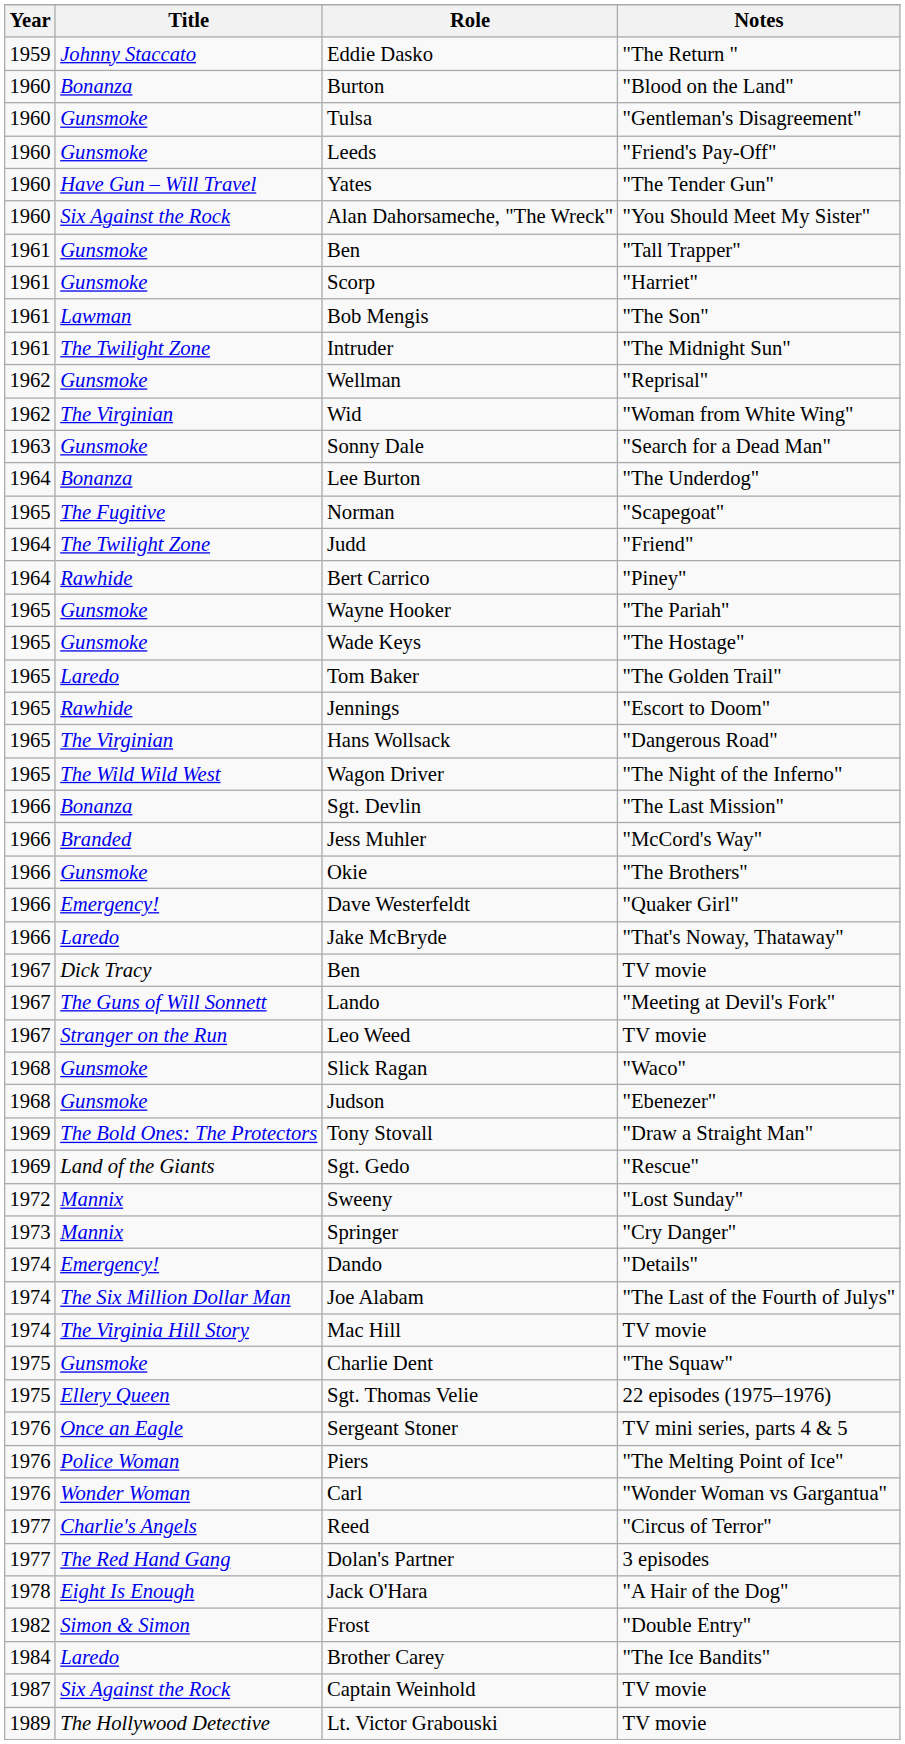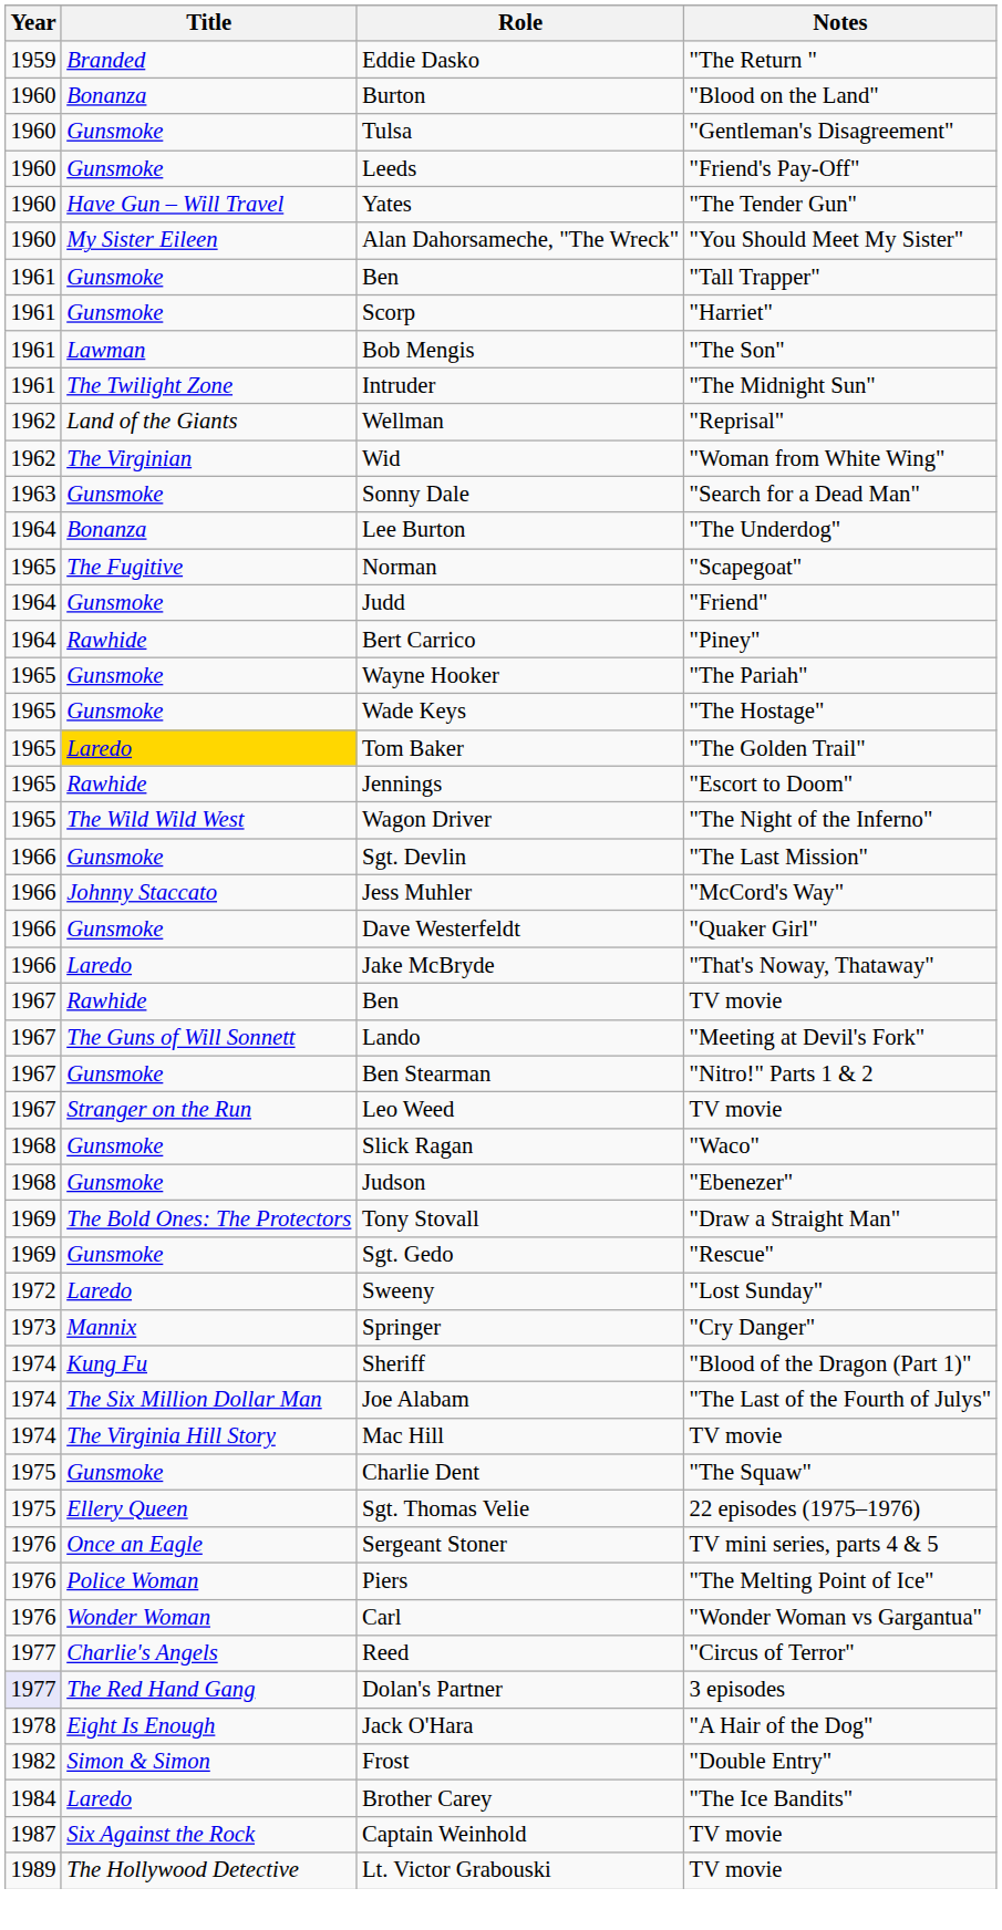 <table class="wikitable sortable">
 <tr>
 </tr>
 <tr>
 <th>Year</th>
 <th>Title</th>
 <th>Role</th>
 <th>Notes</th>
 </tr>
 <tr>
 <td>1959</td>
-<td><em><a href='#'>Johnny Staccato</a></em></td>
+<td><em><a href='#'>Branded</a></em></td>
 <td>Eddie Dasko</td>
 <td>"The Return "</td>
 </tr>
 <tr>
 <td>1960</td>
 <td><em><a href='#'>Bonanza</a></em></td>
 <td>Burton</td>
 <td>"Blood on the Land"</td>
 </tr>
 <tr>
 <td>1960</td>
 <td><em><a href='#'>Gunsmoke</a></em></td>
 <td>Tulsa</td>
 <td>"Gentleman's Disagreement"</td>
 </tr>
 <tr>
 <td>1960</td>
 <td><em><a href='#'>Gunsmoke</a></em></td>
 <td>Leeds</td>
 <td>"Friend's Pay-Off"</td>
 </tr>
 <tr>
 <td>1960</td>
 <td><em><a href='#'>Have Gun – Will Travel</a></em></td>
 <td>Yates</td>
 <td>"The Tender Gun"</td>
 </tr>
 <tr>
 <td>1960</td>
-<td><em><a href='#'>Six Against the Rock</a></em></td>
+<td><em><a href='#'>My Sister Eileen</a></em></td>
 <td>Alan Dahorsameche, "The Wreck"</td>
 <td>"You Should Meet My Sister"</td>
 </tr>
 <tr>
 <td>1961</td>
 <td><em><a href='#'>Gunsmoke</a></em></td>
 <td>Ben</td>
 <td>"Tall Trapper"</td>
 </tr>
 <tr>
 <td>1961</td>
 <td><em><a href='#'>Gunsmoke</a></em></td>
 <td>Scorp</td>
 <td>"Harriet"</td>
 </tr>
 <tr>
 <td>1961</td>
 <td><em><a href='#'>Lawman</a></em></td>
 <td>Bob Mengis</td>
 <td>"The Son"</td>
 </tr>
 <tr>
 <td>1961</td>
 <td><em><a href='#'>The Twilight Zone</a></em></td>
 <td>Intruder</td>
 <td>"The Midnight Sun"</td>
 </tr>
 <tr>
 <td>1962</td>
-<td><em><a href='#'>Gunsmoke</a></em></td>
+<td><em>Land of the Giants</em></td>
 <td>Wellman</td>
 <td>"Reprisal"</td>
 </tr>
 <tr>
 <td>1962</td>
 <td><em><a href='#'>The Virginian</a></em></td>
 <td>Wid</td>
 <td>"Woman from White Wing"</td>
 </tr>
 <tr>
 <td>1963</td>
 <td><em><a href='#'>Gunsmoke</a></em></td>
 <td>Sonny Dale</td>
 <td>"Search for a Dead Man"</td>
 </tr>
 <tr>
 <td>1964</td>
 <td><em><a href='#'>Bonanza</a></em></td>
 <td>Lee Burton</td>
 <td>"The Underdog"</td>
 </tr>
 <tr>
 <td>1965</td>
 <td><em><a href='#'>The Fugitive</a></em></td>
 <td>Norman</td>
 <td>"Scapegoat"</td>
 </tr>
 <tr>
 <td>1964</td>
-<td><em><a href='#'>The Twilight Zone</a></em></td>
+<td><em><a href='#'>Gunsmoke</a></em></td>
 <td>Judd</td>
 <td>"Friend"</td>
 </tr>
 <tr>
 <td>1964</td>
 <td><em><a href='#'>Rawhide</a></em></td>
 <td>Bert Carrico</td>
 <td>"Piney"</td>
 </tr>
 <tr>
 <td>1965</td>
 <td><em><a href='#'>Gunsmoke</a></em></td>
 <td>Wayne Hooker</td>
 <td>"The Pariah"</td>
 </tr>
 <tr>
 <td>1965</td>
 <td><em><a href='#'>Gunsmoke</a></em></td>
 <td>Wade Keys</td>
 <td>"The Hostage"</td>
 </tr>
 <tr>
 <td>1965</td>
-<td><em><a href='#'>Laredo</a></em></td>
+<td style="background: gold;"><em><a href='#'>Laredo</a></em></td>
 <td>Tom Baker</td>
 <td>"The Golden Trail"</td>
 </tr>
 <tr>
 <td>1965</td>
 <td><em><a href='#'>Rawhide</a></em></td>
 <td>Jennings</td>
 <td>"Escort to Doom"</td>
 </tr>
 <tr>
 <td>1965</td>
-<td><em><a href='#'>The Virginian</a></em></td>
-<td>Hans Wollsack</td>
-<td>"Dangerous Road"</td>
-</tr>
-<tr>
-<td>1965</td>
 <td><em><a href='#'>The Wild Wild West</a></em></td>
 <td>Wagon Driver</td>
 <td>"The Night of the Inferno"</td>
 </tr>
 <tr>
 <td>1966</td>
-<td><em><a href='#'>Bonanza</a></em></td>
+<td><em><a href='#'>Gunsmoke</a></em></td>
 <td>Sgt. Devlin</td>
 <td>"The Last Mission"</td>
 </tr>
 <tr>
 <td>1966</td>
-<td><em><a href='#'>Branded</a></em></td>
+<td><em><a href='#'>Johnny Staccato</a></em></td>
 <td>Jess Muhler</td>
 <td>"McCord's Way"</td>
 </tr>
 <tr>
 <td>1966</td>
 <td><em><a href='#'>Gunsmoke</a></em></td>
-<td>Okie</td>
-<td>"The Brothers"</td>
-</tr>
-<tr>
-<td>1966</td>
-<td><em><a href='#'>Emergency!</a></em></td>
 <td>Dave Westerfeldt</td>
 <td>"Quaker Girl"</td>
 </tr>
 <tr>
 <td>1966</td>
 <td><em><a href='#'>Laredo</a></em></td>
 <td>Jake McBryde</td>
 <td>"That's Noway, Thataway"</td>
 </tr>
 <tr>
 <td>1967</td>
-<td><em>Dick Tracy</em></td>
+<td><em><a href='#'>Rawhide</a></em></td>
 <td>Ben</td>
 <td>TV movie</td>
 </tr>
 <tr>
 <td>1967</td>
 <td><em><a href='#'>The Guns of Will Sonnett</a></em></td>
 <td>Lando</td>
 <td>"Meeting at Devil's Fork"</td>
+</tr>
+<tr>
+<td>1967</td>
+<td><em><a href='#'>Gunsmoke</a></em></td>
+<td>Ben Stearman</td>
+<td>"Nitro!" Parts 1 & 2</td>
 </tr>
 <tr>
 <td>1967</td>
 <td><em><a href='#'>Stranger on the Run</a></em></td>
 <td>Leo Weed</td>
 <td>TV movie</td>
 </tr>
 <tr>
 <td>1968</td>
 <td><em><a href='#'>Gunsmoke</a></em></td>
 <td>Slick Ragan</td>
 <td>"Waco"</td>
 </tr>
 <tr>
 <td>1968</td>
 <td><em><a href='#'>Gunsmoke</a></em></td>
 <td>Judson</td>
 <td>"Ebenezer"</td>
 </tr>
 <tr>
 <td>1969</td>
 <td><em><a href='#'>The Bold Ones: The Protectors</a></em></td>
 <td>Tony Stovall</td>
 <td>"Draw a Straight Man"</td>
 </tr>
 <tr>
 <td>1969</td>
-<td><em>Land of the Giants</em></td>
+<td><em><a href='#'>Gunsmoke</a></em></td>
 <td>Sgt. Gedo</td>
 <td>"Rescue"</td>
 </tr>
 <tr>
 <td>1972</td>
-<td><em><a href='#'>Mannix</a></em></td>
+<td><em><a href='#'>Laredo</a></em></td>
 <td>Sweeny</td>
 <td>"Lost Sunday"</td>
 </tr>
 <tr>
 <td>1973</td>
 <td><em><a href='#'>Mannix</a></em></td>
 <td>Springer</td>
 <td>"Cry Danger"</td>
 </tr>
 <tr>
 <td>1974</td>
-<td><em><a href='#'>Emergency!</a></em></td>
-<td>Dando</td>
-<td>"Details"</td>
+<td><em><a href='#'>Kung Fu</a></em></td>
+<td>Sheriff</td>
+<td>"Blood of the Dragon (Part 1)"</td>
 </tr>
 <tr>
 <td>1974</td>
 <td><em><a href='#'>The Six Million Dollar Man</a></em></td>
 <td>Joe Alabam</td>
 <td>"The Last of the Fourth of Julys"</td>
 </tr>
 <tr>
 <td>1974</td>
 <td><em><a href='#'>The Virginia Hill Story</a></em></td>
 <td>Mac Hill</td>
 <td>TV movie</td>
 </tr>
 <tr>
 <td>1975</td>
 <td><em><a href='#'>Gunsmoke</a></em></td>
 <td>Charlie Dent</td>
 <td>"The Squaw"</td>
 </tr>
 <tr>
 <td>1975</td>
 <td><em><a href='#'>Ellery Queen</a></em></td>
 <td>Sgt. Thomas Velie</td>
 <td>22 episodes (1975–1976)</td>
 </tr>
 <tr>
 <td>1976</td>
 <td><em><a href='#'>Once an Eagle</a></em></td>
 <td>Sergeant Stoner</td>
 <td>TV mini series, parts 4 & 5</td>
 </tr>
 <tr>
 <td>1976</td>
 <td><em><a href='#'>Police Woman</a></em></td>
 <td>Piers</td>
 <td>"The Melting Point of Ice"</td>
 </tr>
 <tr>
 <td>1976</td>
 <td><em><a href='#'>Wonder Woman</a></em></td>
 <td>Carl</td>
 <td>"Wonder Woman vs Gargantua"</td>
 </tr>
 <tr>
 <td>1977</td>
 <td><em><a href='#'>Charlie's Angels</a></em></td>
 <td>Reed</td>
 <td>"Circus of Terror"</td>
 </tr>
 <tr>
-<td>1977</td>
+<td style="background: lavender;">1977</td>
 <td><em><a href='#'>The Red Hand Gang</a></em></td>
 <td>Dolan's Partner</td>
 <td>3 episodes</td>
 </tr>
 <tr>
 <td>1978</td>
 <td><em><a href='#'>Eight Is Enough</a></em></td>
 <td>Jack O'Hara</td>
 <td>"A Hair of the Dog"</td>
 </tr>
 <tr>
 <td>1982</td>
 <td><em><a href='#'>Simon & Simon</a></em></td>
 <td>Frost</td>
 <td>"Double Entry"</td>
 </tr>
 <tr>
 <td>1984</td>
 <td><em><a href='#'>Laredo</a></em></td>
 <td>Brother Carey</td>
 <td>"The Ice Bandits"</td>
 </tr>
 <tr>
 <td>1987</td>
 <td><em><a href='#'>Six Against the Rock</a></em></td>
 <td>Captain Weinhold</td>
 <td>TV movie</td>
 </tr>
 <tr>
 <td>1989</td>
 <td><em>The Hollywood Detective</em></td>
 <td>Lt. Victor Grabouski</td>
 <td>TV movie</td>
 </tr>
 </table>
